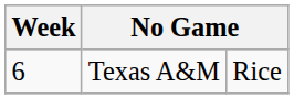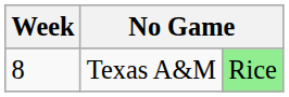 <table class="wikitable" style="font-size:95%">
 <tr>
 <th>Week</th>
 <th colspan="10">No Game</th>
 </tr>
 <tr>
-<td>6</td>
+<td>8</td>
 <td>Texas A&M</td>
-<td>Rice</td>
+<td style="background: lightgreen;">Rice</td>
 </tr>
 </table>
